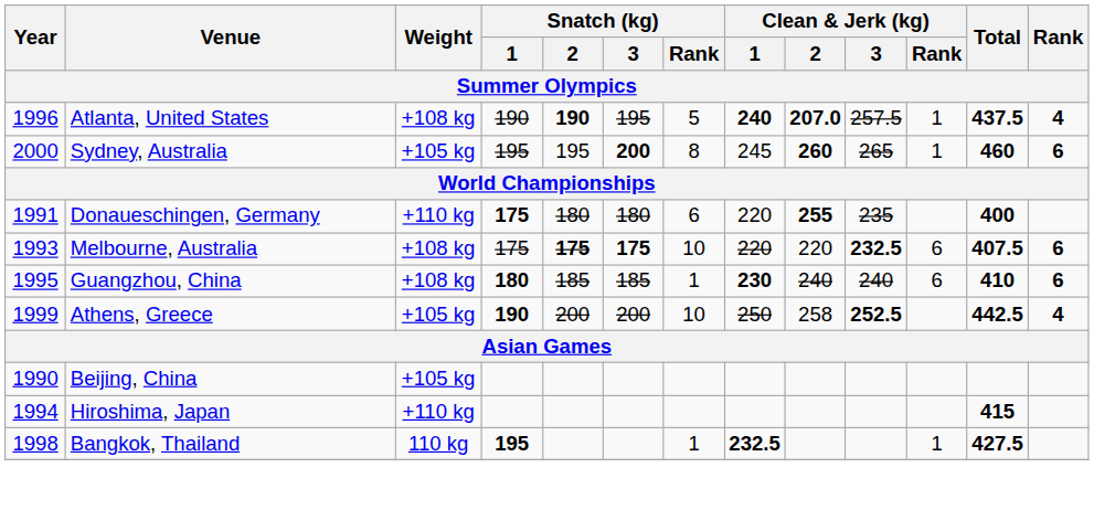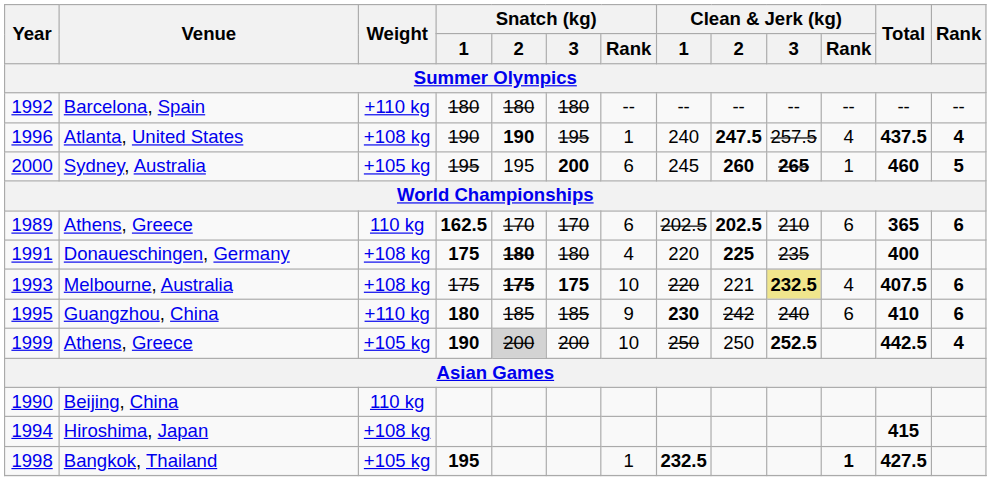 <table class = "wikitable" style="text-align:center;">
 <tr>
 <th rowspan=2 width=40>Year</th>
 <th rowspan=2 width=250>Venue</th>
 <th rowspan=2 width=60>Weight</th>
 <th colspan=4>Snatch (kg)</th>
 <th colspan=4>Clean & Jerk (kg)</th>
 <th rowspan=2 width=40>Total</th>
 <th rowspan=2 width=40>Rank</th>
 </tr>
 <tr>
 <th width=40>1</th>
 <th width=40>2</th>
 <th width=40>3</th>
 <th width=40>Rank</th>
 <th width=40>1</th>
 <th width=40>2</th>
 <th width=40>3</th>
 <th width=40>Rank</th>
 </tr>
 <tr>
 <th colspan=13><a href='#'>Summer Olympics</a></th>
 </tr>
 <tr>
+<td><a href='#'>1992</a></td>
+<td align=left> <a href='#'>Barcelona</a>, <a href='#'>Spain</a></td>
+<td><a href='#'>+110 kg</a></td>
+<td><s>180</s></td>
+<td><s>180</s></td>
+<td><s>180</s></td>
+<td>--</td>
+<td>--</td>
+<td>--</td>
+<td>--</td>
+<td>--</td>
+<td>--</td>
+<td>--</td>
+</tr>
+<tr>
 <td><a href='#'>1996</a></td>
 <td align=left> <a href='#'>Atlanta</a>, <a href='#'>United States</a></td>
 <td><a href='#'>+108 kg</a></td>
 <td><s>190</s></td>
 <td><strong>190</strong></td>
 <td><s>195</s></td>
-<td>5</td>
-<td><strong>240</strong></td>
-<td><strong>207.0</strong></td>
+<td>1</td>
+<td>240</td>
+<td><strong>247.5</strong></td>
 <td><s>257.5</s></td>
-<td>1</td>
+<td>4</td>
 <td><strong>437.5</strong></td>
 <td><strong>4</strong></td>
 </tr>
 <tr>
 <td><a href='#'>2000</a></td>
 <td align=left> <a href='#'>Sydney</a>, <a href='#'>Australia</a></td>
 <td><a href='#'>+105 kg</a></td>
 <td><s>195</s></td>
 <td>195</td>
 <td><strong>200</strong></td>
-<td>8</td>
+<td>6</td>
 <td>245</td>
 <td><strong>260</strong></td>
-<td><s>265</s></td>
+<td><strong><s>265</s></strong></td>
 <td>1</td>
 <td><strong>460</strong></td>
-<td><strong>6</strong></td>
+<td><strong>5</strong></td>
 </tr>
 <tr>
 <th colspan=13><a href='#'>World Championships</a></th>
 </tr>
 <tr>
+<td><a href='#'>1989</a></td>
+<td align=left> <a href='#'>Athens</a>, <a href='#'>Greece</a></td>
+<td><a href='#'>110 kg</a></td>
+<td><strong>162.5</strong></td>
+<td><s>170</s></td>
+<td><s>170</s></td>
+<td>6</td>
+<td><s>202.5</s></td>
+<td><strong>202.5</strong></td>
+<td><s>210</s></td>
+<td>6</td>
+<td><strong>365</strong></td>
+<td><strong>6</strong></td>
+</tr>
+<tr>
 <td><a href='#'>1991</a></td>
 <td align=left> <a href='#'>Donaueschingen</a>, <a href='#'>Germany</a></td>
-<td><a href='#'>+110 kg</a></td>
+<td><a href='#'>+108 kg</a></td>
 <td><strong>175</strong></td>
+<td><strong><s>180</s></strong></td>
 <td><s>180</s></td>
-<td><s>180</s></td>
-<td>6</td>
+<td>4</td>
 <td>220</td>
-<td><strong>255</strong></td>
+<td><strong>225</strong></td>
 <td><s>235</s></td>
 <td></td>
 <td><strong>400</strong></td>
 <td></td>
 </tr>
 <tr>
 <td><a href='#'>1993</a></td>
 <td align=left> <a href='#'>Melbourne</a>, <a href='#'>Australia</a></td>
 <td><a href='#'>+108 kg</a></td>
 <td><s>175</s></td>
 <td><strong><s>175</s></strong></td>
 <td><strong>175</strong></td>
 <td>10</td>
 <td><s>220</s></td>
-<td>220</td>
-<td><strong>232.5</strong></td>
-<td>6</td>
+<td>221</td>
+<td style="background: khaki;"><strong>232.5</strong></td>
+<td>4</td>
 <td><strong>407.5</strong></td>
 <td><strong>6</strong></td>
 </tr>
 <tr>
 <td><a href='#'>1995</a></td>
 <td align=left> <a href='#'>Guangzhou</a>, <a href='#'>China</a></td>
-<td><a href='#'>+108 kg</a></td>
+<td><a href='#'>+110 kg</a></td>
 <td><strong>180</strong></td>
 <td><s>185</s></td>
 <td><s>185</s></td>
-<td>1</td>
+<td>9</td>
 <td><strong>230</strong></td>
-<td><s>240</s></td>
+<td><s>242</s></td>
 <td><s>240</s></td>
 <td>6</td>
 <td><strong>410</strong></td>
 <td><strong>6</strong></td>
 </tr>
 <tr>
 <td><a href='#'>1999</a></td>
 <td align=left> <a href='#'>Athens</a>, <a href='#'>Greece</a></td>
 <td><a href='#'>+105 kg</a></td>
 <td><strong>190</strong></td>
-<td><s>200</s></td>
+<td style="background: lightgrey;"><s>200</s></td>
 <td><s>200</s></td>
 <td>10</td>
 <td><s>250</s></td>
-<td>258</td>
+<td>250</td>
 <td><strong>252.5</strong></td>
 <td></td>
 <td><strong>442.5</strong></td>
 <td><strong>4</strong></td>
 </tr>
 <tr>
 <th colspan=13><a href='#'>Asian Games</a></th>
 </tr>
 <tr>
 <td><a href='#'>1990</a></td>
 <td align=left> <a href='#'>Beijing</a>, <a href='#'>China</a></td>
-<td><a href='#'>+105 kg</a></td>
+<td><a href='#'>110 kg</a></td>
 <td></td>
 <td></td>
 <td></td>
 <td></td>
 <td></td>
 <td></td>
 <td></td>
 <td></td>
 <td></td>
 <td></td>
 </tr>
 <tr>
 <td><a href='#'>1994</a></td>
 <td align=left> <a href='#'>Hiroshima</a>, <a href='#'>Japan</a></td>
-<td><a href='#'>+110 kg</a></td>
+<td><a href='#'>+108 kg</a></td>
 <td></td>
 <td></td>
 <td></td>
 <td></td>
 <td></td>
 <td></td>
 <td></td>
 <td></td>
 <td><strong>415</strong></td>
 <td></td>
 </tr>
 <tr>
 <td><a href='#'>1998</a></td>
 <td align=left> <a href='#'>Bangkok</a>, <a href='#'>Thailand</a></td>
-<td><a href='#'>110 kg</a></td>
+<td><a href='#'>+105 kg</a></td>
 <td><strong>195</strong></td>
 <td></td>
 <td></td>
 <td>1</td>
 <td><strong>232.5</strong></td>
 <td></td>
 <td></td>
-<td>1</td>
+<td><strong>1</strong></td>
 <td><strong>427.5</strong></td>
 <td></td>
 </tr>
 <tr>
 </tr>
 </table>
